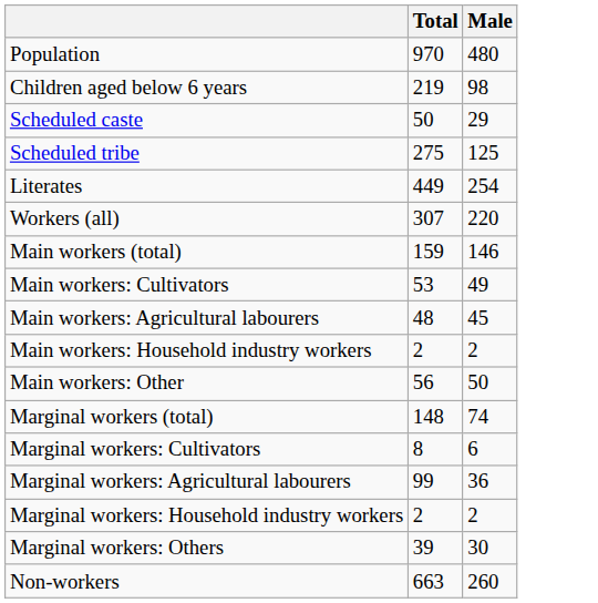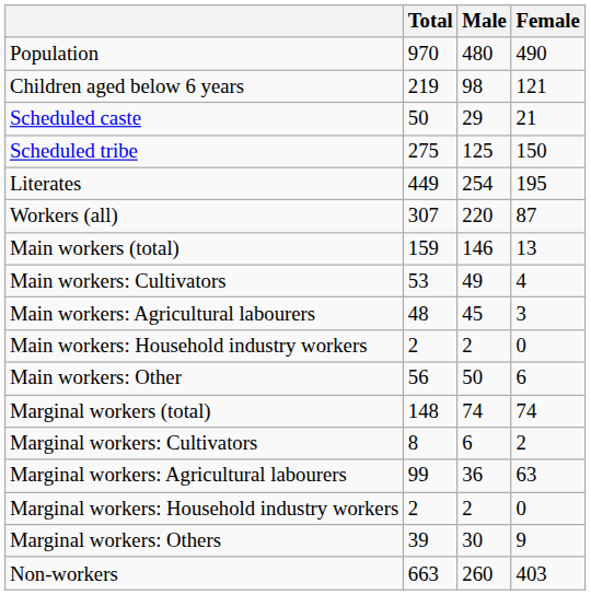 <table class="wikitable sortable">
 <tr>
 <th></th>
 <th>Total</th>
 <th>Male</th>
+<th>Female</th>
 </tr>
 <tr>
 <td>Population</td>
 <td>970</td>
 <td>480</td>
+<td>490</td>
 </tr>
 <tr>
 <td>Children aged below 6 years</td>
 <td>219</td>
 <td>98</td>
+<td>121</td>
 </tr>
 <tr>
 <td><a href='#'>Scheduled caste</a></td>
 <td>50</td>
 <td>29</td>
+<td>21</td>
 </tr>
 <tr>
 <td><a href='#'>Scheduled tribe</a></td>
 <td>275</td>
 <td>125</td>
+<td>150</td>
 </tr>
 <tr>
 <td>Literates</td>
 <td>449</td>
 <td>254</td>
+<td>195</td>
 </tr>
 <tr>
 <td>Workers (all)</td>
 <td>307</td>
 <td>220</td>
+<td>87</td>
 </tr>
 <tr>
 <td>Main workers (total)</td>
 <td>159</td>
 <td>146</td>
+<td>13</td>
 </tr>
 <tr>
 <td>Main workers: Cultivators</td>
 <td>53</td>
 <td>49</td>
+<td>4</td>
 </tr>
 <tr>
 <td>Main workers: Agricultural labourers</td>
 <td>48</td>
 <td>45</td>
+<td>3</td>
 </tr>
 <tr>
 <td>Main workers: Household industry workers</td>
 <td>2</td>
 <td>2</td>
+<td>0</td>
 </tr>
 <tr>
 <td>Main workers: Other</td>
 <td>56</td>
 <td>50</td>
+<td>6</td>
 </tr>
 <tr>
 <td>Marginal workers (total)</td>
 <td>148</td>
+<td>74</td>
 <td>74</td>
 </tr>
 <tr>
 <td>Marginal workers: Cultivators</td>
 <td>8</td>
 <td>6</td>
+<td>2</td>
 </tr>
 <tr>
 <td>Marginal workers: Agricultural labourers</td>
 <td>99</td>
 <td>36</td>
+<td>63</td>
 </tr>
 <tr>
 <td>Marginal workers: Household industry workers</td>
 <td>2</td>
 <td>2</td>
+<td>0</td>
 </tr>
 <tr>
 <td>Marginal workers: Others</td>
 <td>39</td>
 <td>30</td>
+<td>9</td>
 </tr>
 <tr>
 <td>Non-workers</td>
 <td>663</td>
 <td>260</td>
+<td>403</td>
 </tr>
 </table>
